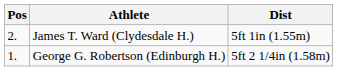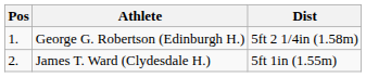 <table class="wikitable">
 <tr>
 <th>Pos</th>
 <th>Athlete</th>
 <th>Dist</th>
 </tr>
 <tr>
+<td>1.</td>
+<td>George G. Robertson (Edinburgh H.)</td>
+<td>5ft 2 1/4in (1.58m)</td>
+</tr>
+<tr>
 <td>2.</td>
 <td>James T. Ward (Clydesdale H.)</td>
 <td>5ft 1in (1.55m)</td>
 </tr>
-<tr>
-<td>1.</td>
-<td>George G. Robertson (Edinburgh H.)</td>
-<td>5ft 2 1/4in (1.58m)</td>
-</tr>
 </table>
